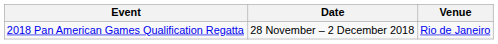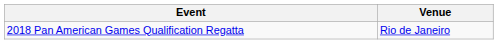 <table class="wikitable" width=720>
 <tr>
 <th>Event</th>
-<th>Date</th>
 <th>Venue</th>
 </tr>
 <tr>
 <td><a href='#'>2018 Pan American Games Qualification Regatta</a></td>
-<td>28 November – 2 December 2018</td>
 <td> <a href='#'>Rio de Janeiro</a></td>
 </tr>
 </table>
